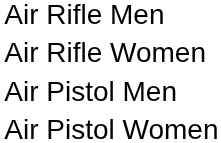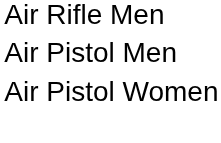 <table>
 <tr>
 <td>Air Rifle Men</td>
-<td></td>
-<td></td>
-<td></td>
-<td></td>
-<td></td>
-<td></td>
-</tr>
-<tr>
-<td>Air Rifle Women</td>
 <td></td>
 <td></td>
 <td></td>
 <td></td>
 <td></td>
 <td></td>
 </tr>
 <tr>
 <td>Air Pistol Men</td>
 <td></td>
 <td></td>
 <td></td>
 <td></td>
 <td></td>
 <td></td>
 </tr>
 <tr>
 <td>Air Pistol Women</td>
 <td></td>
 <td></td>
 <td></td>
 <td></td>
 <td></td>
 <td></td>
 </tr>
 </table>
